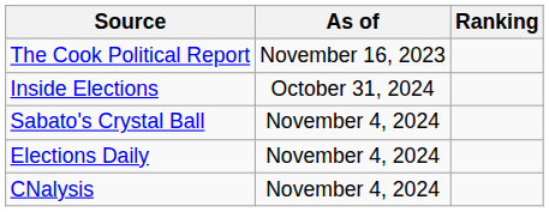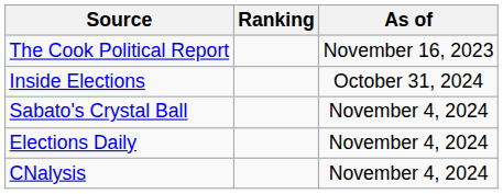 <table class="wikitable" style="text-align:center">
 <tr>
 <th>Source</th>
+<th>Ranking</th>
 <th>As of</th>
-<th>Ranking</th>
 </tr>
 <tr>
 <td align=left><a href='#'>The Cook Political Report</a></td>
+<td></td>
 <td>November 16, 2023</td>
-<td></td>
 </tr>
 <tr>
 <td align=left><a href='#'>Inside Elections</a></td>
+<td></td>
 <td>October 31, 2024</td>
-<td></td>
 </tr>
 <tr>
 <td align=left><a href='#'>Sabato's Crystal Ball</a></td>
+<td></td>
 <td>November 4, 2024</td>
-<td></td>
 </tr>
 <tr>
 <td align=left><a href='#'>Elections Daily</a></td>
+<td></td>
 <td>November 4, 2024</td>
-<td></td>
 </tr>
 <tr>
 <td align=left><a href='#'>CNalysis</a></td>
+<td></td>
 <td>November 4, 2024</td>
-<td></td>
 </tr>
 </table>
